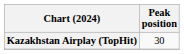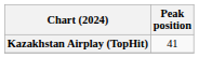 <table class="wikitable plainrowheaders" style="text-align:center">
 <tr>
 <th scope="col">Chart (2024)</th>
 <th scope="col">Peak<br>position</th>
 </tr>
 <tr>
 <th scope="row">Kazakhstan Airplay (TopHit)</th>
-<td>30</td>
+<td>41</td>
 </tr>
 <tr>
 </tr>
 </table>
